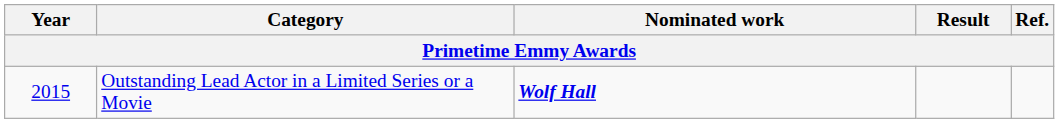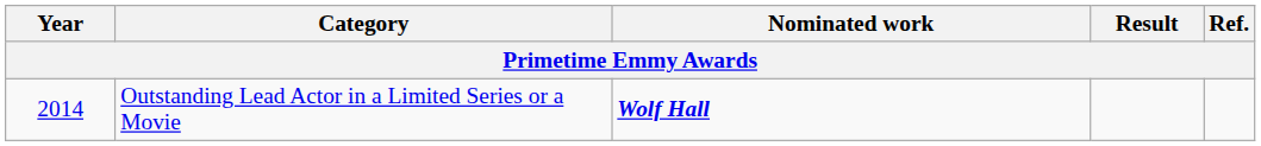 <table class=wikitable>
 <tr>
 <th scope="col" style="width:5em;">Year</th>
 <th scope="col" style="width:26em;">Category</th>
 <th scope="col" style="width:25em;">Nominated work</th>
 <th scope="col" style="width:5em;">Result</th>
 <th>Ref.</th>
 </tr>
 <tr>
 <th colspan=5><a href='#'>Primetime Emmy Awards</a></th>
 </tr>
 <tr>
-<td style="text-align:center;"><a href='#'>2015</a></td>
+<td style="text-align:center;"><a href='#'>2014</a></td>
 <td><a href='#'>Outstanding Lead Actor in a Limited Series or a Movie</a></td>
 <td><strong><em><a href='#'>Wolf Hall</a></em></strong></td>
 <td></td>
 <td style="text-align:center;"></td>
 </tr>
 </table>
